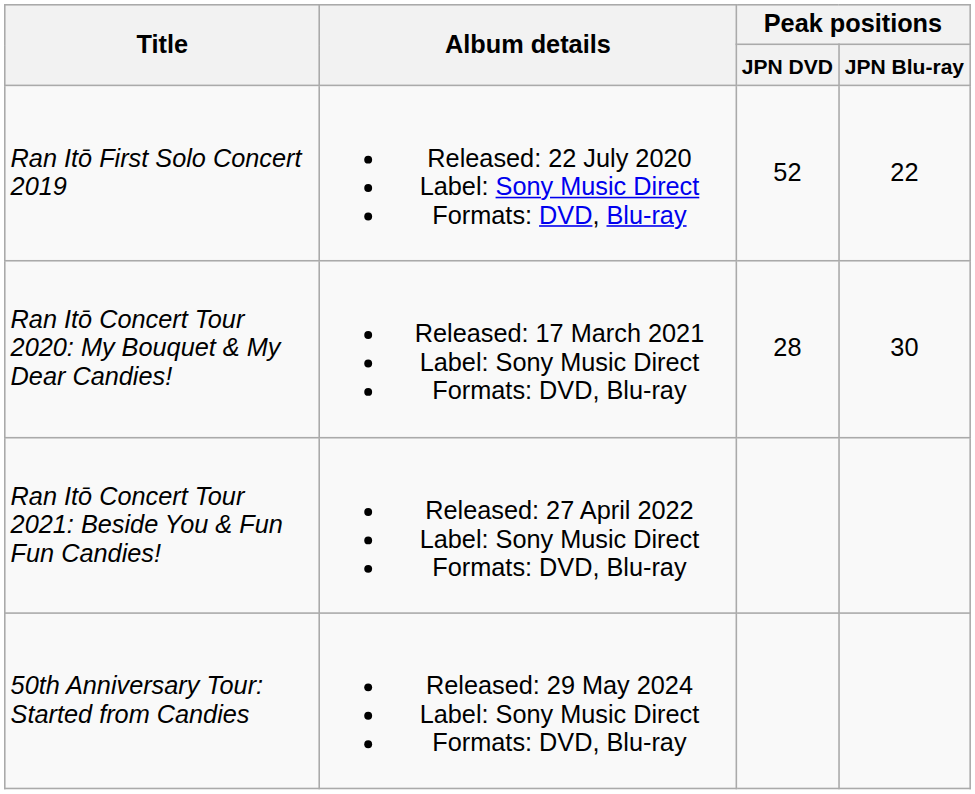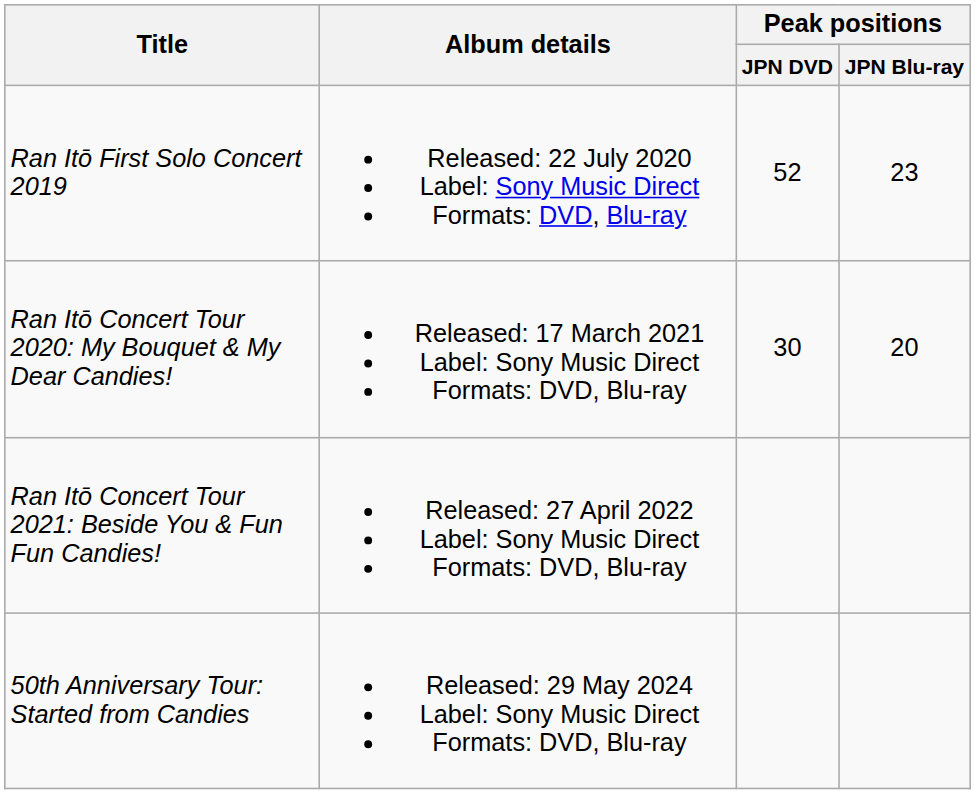 <table class="wikitable plainrowheaders" style="text-align:center;">
 <tr>
 <th style="width:12em;" rowspan="2">Title</th>
 <th style="width:16em;" rowspan="2">Album details</th>
 <th colspan="2">Peak positions</th>
 </tr>
 <tr>
 <th><small>JPN DVD</small><br></th>
 <th><small>JPN Blu-ray</small><br></th>
 </tr>
 <tr>
 <td align="left"><em>Ran Itō First Solo Concert 2019</em></td>
 <td><br><ul><li>Released: 22 July 2020</li><li>Label: <a href='#'>Sony Music Direct</a></li><li>Formats: <a href='#'>DVD</a>, <a href='#'>Blu-ray</a></li></ul></td>
 <td>52</td>
-<td>22</td>
+<td>23</td>
 </tr>
 <tr>
 <td align="left"><em>Ran Itō Concert Tour 2020: My Bouquet & My Dear Candies!</em></td>
 <td><br><ul><li>Released: 17 March 2021</li><li>Label: Sony Music Direct</li><li>Formats: DVD, Blu-ray</li></ul></td>
-<td>28</td>
 <td>30</td>
+<td>20</td>
 </tr>
 <tr>
 <td align="left"><em>Ran Itō Concert Tour 2021: Beside You & Fun Fun Candies!</em></td>
 <td><br><ul><li>Released: 27 April 2022</li><li>Label: Sony Music Direct</li><li>Formats: DVD, Blu-ray</li></ul></td>
 <td></td>
 <td></td>
 </tr>
 <tr>
 <td align="left"><em>50th Anniversary Tour: Started from Candies</em></td>
 <td><br><ul><li>Released: 29 May 2024</li><li>Label: Sony Music Direct</li><li>Formats: DVD, Blu-ray</li></ul></td>
 <td></td>
 <td></td>
 </tr>
 </table>
